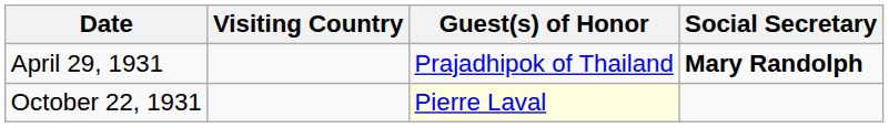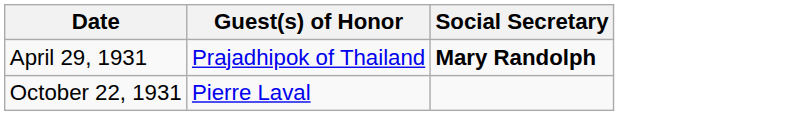 <table class="wikitable">
 <tr>
 <th>Date</th>
-<th>Visiting Country</th>
 <th>Guest(s) of Honor</th>
 <th>Social Secretary</th>
 </tr>
 <tr>
 <td>April 29, 1931</td>
-<td></td>
 <td><a href='#'>Prajadhipok of Thailand</a></td>
 <td><strong>Mary Randolph</strong></td>
 </tr>
 <tr>
 <td>October 22, 1931</td>
-<td></td>
-<td style="background: lightyellow;"><a href='#'>Pierre Laval</a></td>
+<td><a href='#'>Pierre Laval</a></td>
 <td></td>
 </tr>
 </table>
